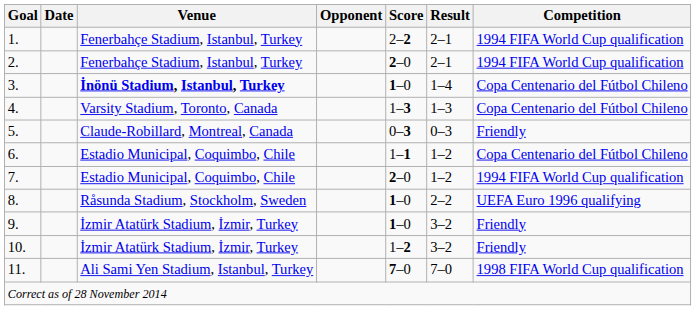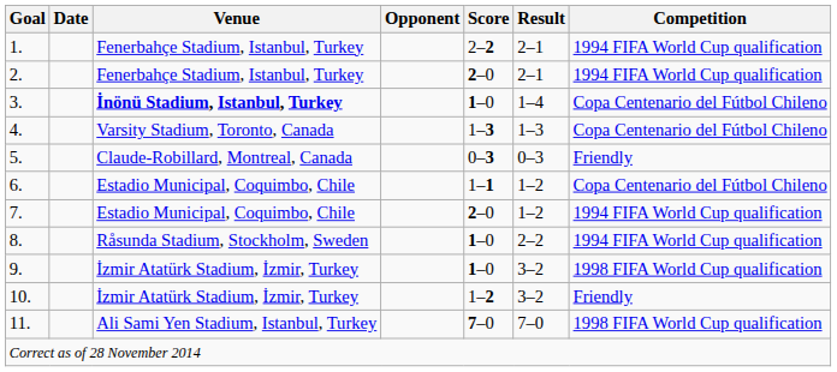 <table class="wikitable">
 <tr>
 <th>Goal</th>
 <th>Date</th>
 <th>Venue</th>
 <th>Opponent</th>
 <th>Score</th>
 <th>Result</th>
 <th>Competition</th>
 </tr>
 <tr>
 <td>1.</td>
 <td></td>
 <td><a href='#'>Fenerbahçe Stadium</a>, <a href='#'>Istanbul</a>, <a href='#'>Turkey</a></td>
 <td></td>
 <td>2–<strong>2</strong></td>
 <td>2–1</td>
 <td><a href='#'>1994 FIFA World Cup qualification</a></td>
 </tr>
 <tr>
 <td>2.</td>
 <td></td>
 <td><a href='#'>Fenerbahçe Stadium</a>, <a href='#'>Istanbul</a>, <a href='#'>Turkey</a></td>
 <td></td>
 <td><strong>2</strong>–0</td>
 <td>2–1</td>
 <td><a href='#'>1994 FIFA World Cup qualification</a></td>
 </tr>
 <tr>
 <td>3.</td>
 <td></td>
 <td><strong><a href='#'>İnönü Stadium</a>, <a href='#'>Istanbul</a>, <a href='#'>Turkey</a></strong></td>
 <td></td>
 <td><strong>1</strong>–0</td>
 <td>1–4</td>
 <td><a href='#'>Copa Centenario del Fútbol Chileno</a></td>
 </tr>
 <tr>
 <td>4.</td>
 <td></td>
 <td><a href='#'>Varsity Stadium</a>, <a href='#'>Toronto</a>, <a href='#'>Canada</a></td>
 <td></td>
 <td>1–<strong>3</strong></td>
 <td>1–3</td>
 <td><a href='#'>Copa Centenario del Fútbol Chileno</a></td>
 </tr>
 <tr>
 <td>5.</td>
 <td></td>
 <td><a href='#'>Claude-Robillard</a>, <a href='#'>Montreal</a>, <a href='#'>Canada</a></td>
 <td></td>
 <td>0–<strong>3</strong></td>
 <td>0–3</td>
 <td><a href='#'>Friendly</a></td>
 </tr>
 <tr>
 <td>6.</td>
 <td></td>
 <td><a href='#'>Estadio Municipal</a>, <a href='#'>Coquimbo</a>, <a href='#'>Chile</a></td>
 <td></td>
 <td>1–<strong>1</strong></td>
 <td>1–2</td>
 <td><a href='#'>Copa Centenario del Fútbol Chileno</a></td>
 </tr>
 <tr>
 <td>7.</td>
 <td></td>
 <td><a href='#'>Estadio Municipal</a>, <a href='#'>Coquimbo</a>, <a href='#'>Chile</a></td>
 <td></td>
 <td><strong>2</strong>–0</td>
 <td>1–2</td>
 <td><a href='#'>1994 FIFA World Cup qualification</a></td>
 </tr>
 <tr>
 <td>8.</td>
 <td></td>
 <td><a href='#'>Råsunda Stadium</a>, <a href='#'>Stockholm</a>, <a href='#'>Sweden</a></td>
 <td></td>
 <td><strong>1</strong>–0</td>
 <td>2–2</td>
-<td><a href='#'>UEFA Euro 1996 qualifying</a></td>
+<td><a href='#'>1994 FIFA World Cup qualification</a></td>
 </tr>
 <tr>
 <td>9.</td>
 <td></td>
 <td><a href='#'>İzmir Atatürk Stadium</a>, <a href='#'>İzmir</a>, <a href='#'>Turkey</a></td>
 <td></td>
 <td><strong>1</strong>–0</td>
 <td>3–2</td>
-<td><a href='#'>Friendly</a></td>
+<td><a href='#'>1998 FIFA World Cup qualification</a></td>
 </tr>
 <tr>
 <td>10.</td>
 <td></td>
 <td><a href='#'>İzmir Atatürk Stadium</a>, <a href='#'>İzmir</a>, <a href='#'>Turkey</a></td>
 <td></td>
 <td>1–<strong>2</strong></td>
 <td>3–2</td>
 <td><a href='#'>Friendly</a></td>
 </tr>
 <tr>
 <td>11.</td>
 <td></td>
 <td><a href='#'>Ali Sami Yen Stadium</a>, <a href='#'>Istanbul</a>, <a href='#'>Turkey</a></td>
 <td></td>
 <td><strong>7</strong>–0</td>
 <td>7–0</td>
 <td><a href='#'>1998 FIFA World Cup qualification</a></td>
 </tr>
 <tr>
 <td colspan="12"><small><em>Correct as of 28 November 2014</em></small></td>
 </tr>
 </table>
